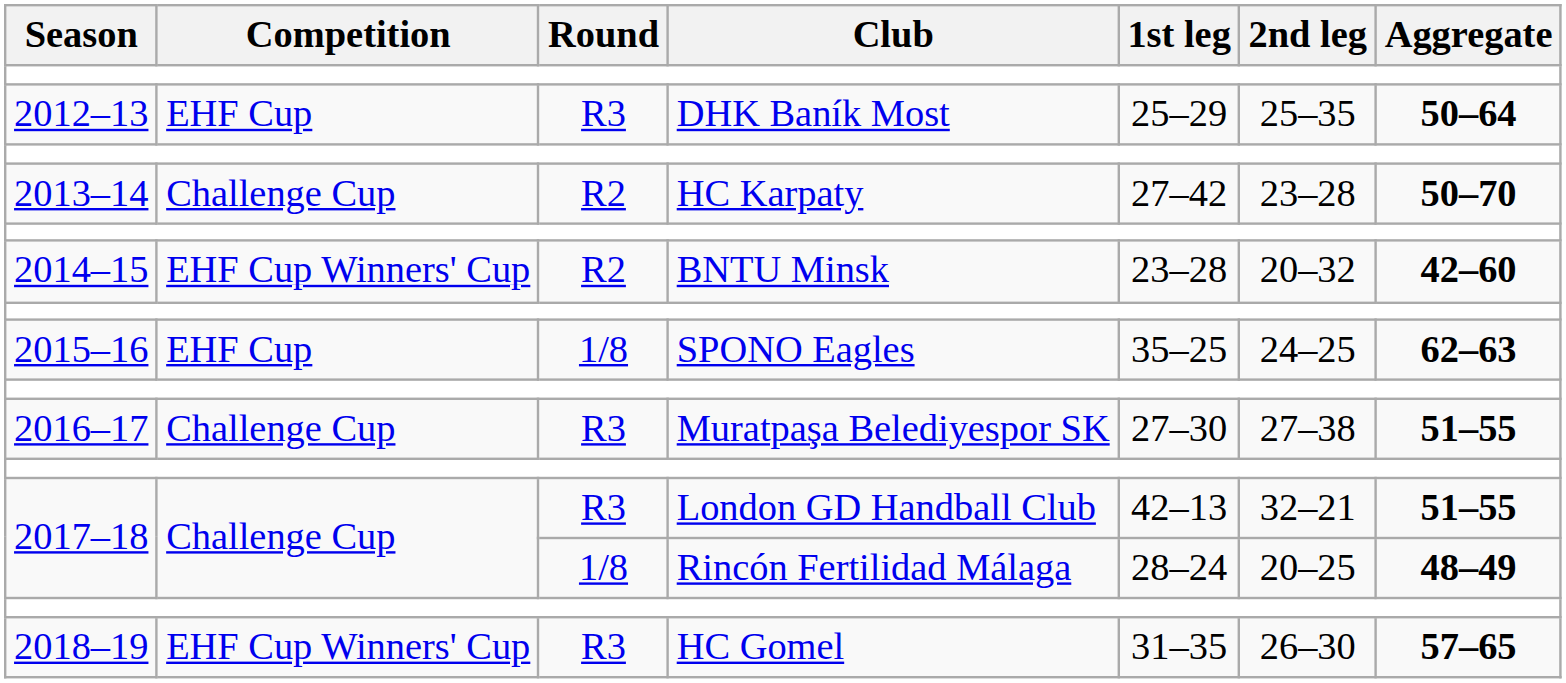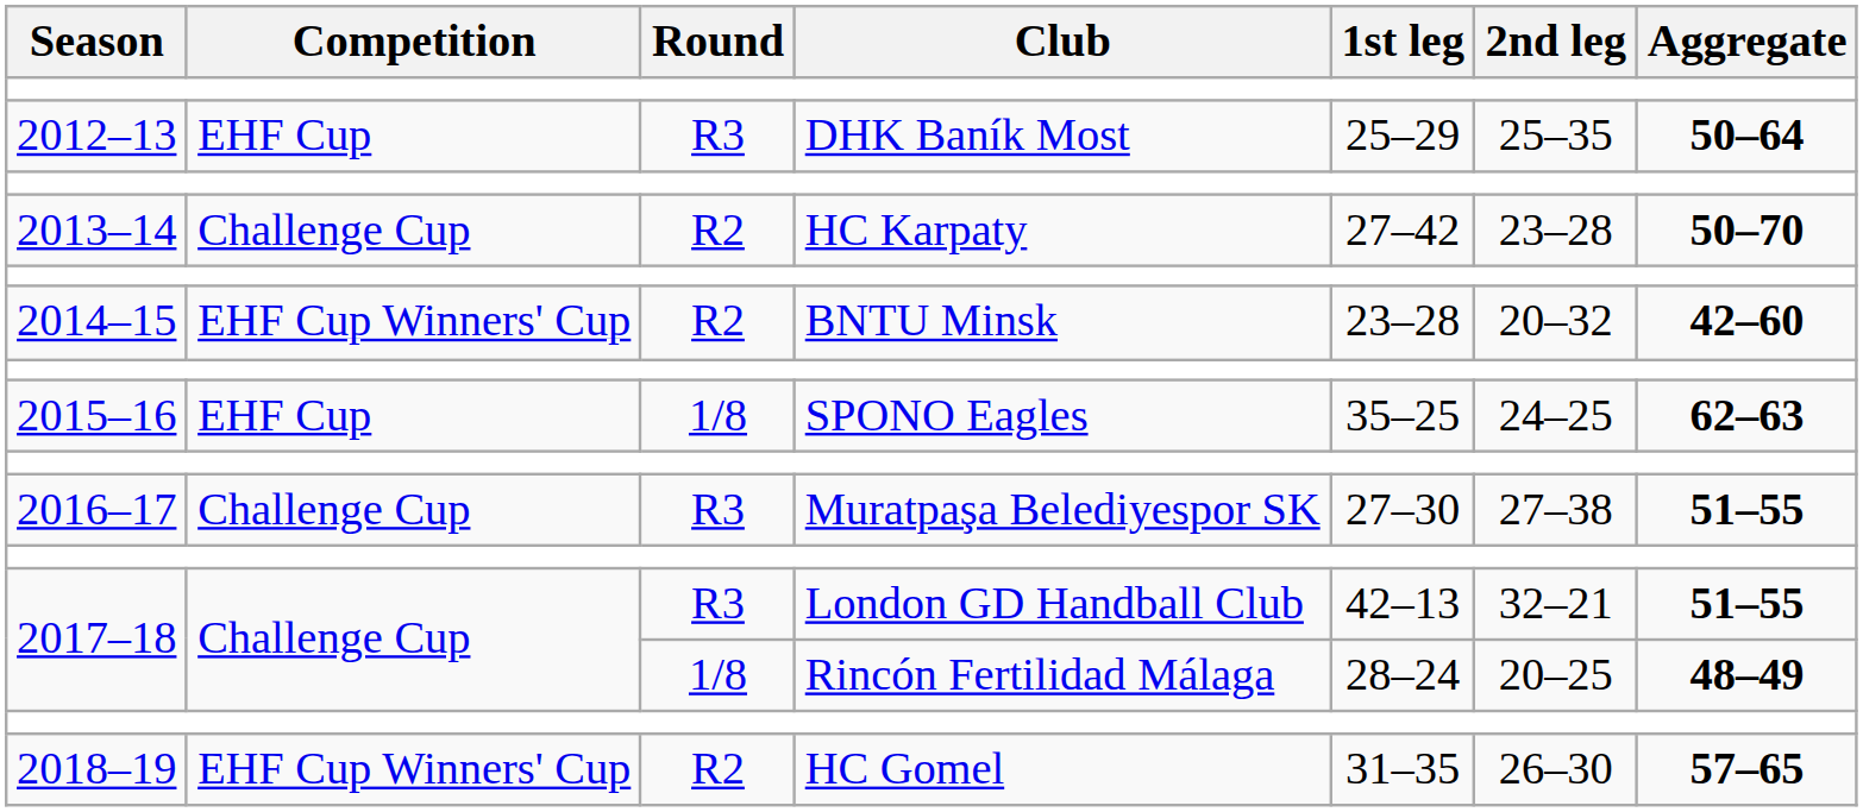 <table class="wikitable">
 <tr>
 <th>Season</th>
 <th>Competition</th>
 <th>Round</th>
 <th>Club</th>
 <th>1st leg</th>
 <th>2nd leg</th>
 <th>Aggregate</th>
 </tr>
 <tr>
 <td colspan="7" bgcolor=white></td>
 </tr>
 <tr>
 <td><a href='#'>2012–13</a></td>
 <td><a href='#'>EHF Cup</a></td>
 <td style="text-align:center;"><a href='#'>R3</a></td>
 <td> <a href='#'>DHK Baník Most</a></td>
 <td style="text-align:center;">25–29</td>
 <td style="text-align:center;">25–35</td>
 <td style="text-align:center;"><strong>50–64</strong></td>
 </tr>
 <tr>
 <td colspan="7" bgcolor=white></td>
 </tr>
 <tr>
 <td><a href='#'>2013–14</a></td>
 <td><a href='#'>Challenge Cup</a></td>
 <td style="text-align:center;"><a href='#'>R2</a></td>
 <td> <a href='#'>HC Karpaty</a></td>
 <td style="text-align:center;">27–42</td>
 <td style="text-align:center;">23–28</td>
 <td style="text-align:center;"><strong>50–70</strong></td>
 </tr>
 <tr>
 <td colspan="7" bgcolor=white></td>
 </tr>
 <tr>
 <td><a href='#'>2014–15</a></td>
 <td><a href='#'>EHF Cup Winners' Cup</a></td>
 <td style="text-align:center;"><a href='#'>R2</a></td>
 <td> <a href='#'>BNTU Minsk</a></td>
 <td style="text-align:center;">23–28</td>
 <td style="text-align:center;">20–32</td>
 <td style="text-align:center;"><strong>42–60</strong></td>
 </tr>
 <tr>
 <td colspan="7" bgcolor=white></td>
 </tr>
 <tr>
 <td><a href='#'>2015–16</a></td>
 <td><a href='#'>EHF Cup</a></td>
 <td style="text-align:center;"><a href='#'>1/8</a></td>
 <td> <a href='#'>SPONO Eagles</a></td>
 <td style="text-align:center;">35–25</td>
 <td style="text-align:center;">24–25</td>
 <td style="text-align:center;"><strong>62–63</strong></td>
 </tr>
 <tr>
 <td colspan="7" bgcolor=white></td>
 </tr>
 <tr>
 <td><a href='#'>2016–17</a></td>
 <td><a href='#'>Challenge Cup</a></td>
 <td style="text-align:center;"><a href='#'>R3</a></td>
 <td> <a href='#'>Muratpaşa Belediyespor SK</a></td>
 <td style="text-align:center;">27–30</td>
 <td style="text-align:center;">27–38</td>
 <td style="text-align:center;"><strong>51–55</strong></td>
 </tr>
 <tr>
 <td colspan="7" bgcolor=white></td>
 </tr>
 <tr>
 <td rowspan="2"><a href='#'>2017–18</a></td>
 <td rowspan="2"><a href='#'>Challenge Cup</a></td>
 <td style="text-align:center;"><a href='#'>R3</a></td>
 <td> <a href='#'>London GD Handball Club</a></td>
 <td style="text-align:center;">42–13</td>
 <td style="text-align:center;">32–21</td>
 <td style="text-align:center;"><strong>51–55</strong></td>
 </tr>
 <tr>
 <td style="text-align:center;"><a href='#'>1/8</a></td>
 <td> <a href='#'>Rincón Fertilidad Málaga</a></td>
 <td style="text-align:center;">28–24</td>
 <td style="text-align:center;">20–25</td>
 <td style="text-align:center;"><strong>48–49</strong></td>
 </tr>
 <tr>
 <td colspan="7" bgcolor=white></td>
 </tr>
 <tr>
 <td><a href='#'>2018–19</a></td>
 <td><a href='#'>EHF Cup Winners' Cup</a></td>
-<td style="text-align:center;"><a href='#'>R3</a></td>
+<td style="text-align:center;"><a href='#'>R2</a></td>
 <td> <a href='#'>HC Gomel</a></td>
 <td style="text-align:center;">31–35</td>
 <td style="text-align:center;">26–30</td>
 <td style="text-align:center;"><strong>57–65</strong></td>
 </tr>
 </table>
